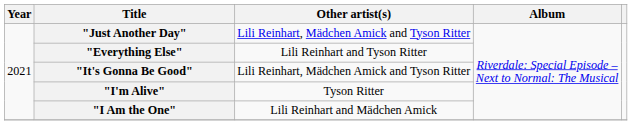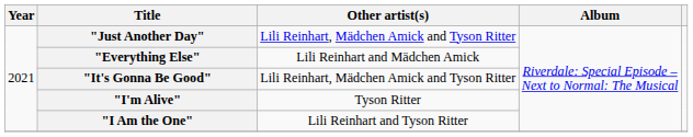 <table class="wikitable plainrowheaders" style="text-align:center;">
 <tr>
 <th scope="col">Year</th>
 <th scope="col" style="width:16em;">Title</th>
 <th scope="col">Other artist(s)</th>
 <th scope="col">Album</th>
 <th></th>
 </tr>
 <tr>
 <td rowspan="5">2021</td>
 <th scope="row">"Just Another Day"</th>
 <td><a href='#'>Lili Reinhart</a>, <a href='#'>Mädchen Amick</a> and <a href='#'>Tyson Ritter</a></td>
 <td rowspan="5"><em><a href='#'>Riverdale: Special Episode – <br> Next to Normal: The Musical</a></em></td>
 <td rowspan="5"></td>
 </tr>
 <tr>
 <th scope="row">"Everything Else"</th>
-<td>Lili Reinhart and Tyson Ritter</td>
+<td>Lili Reinhart and Mädchen Amick</td>
 </tr>
 <tr>
 <th scope="row">"It's Gonna Be Good"</th>
 <td>Lili Reinhart, Mädchen Amick and Tyson Ritter</td>
 </tr>
 <tr>
 <th scope="row">"I'm Alive"</th>
 <td>Tyson Ritter</td>
 </tr>
 <tr>
 <th scope="row">"I Am the One"</th>
-<td>Lili Reinhart and Mädchen Amick</td>
+<td>Lili Reinhart and Tyson Ritter</td>
 </tr>
 <tr>
 </tr>
 </table>
